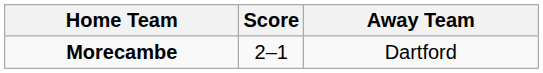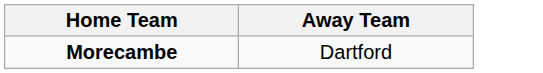 <table class="wikitable" style="text-align:center">
 <tr>
 <th width=180>Home Team</th>
-<th width=20>Score</th>
 <th width=180>Away Team</th>
 </tr>
 <tr>
 <td><strong>Morecambe</strong></td>
-<td>2–1</td>
 <td>Dartford</td>
 </tr>
 </table>
